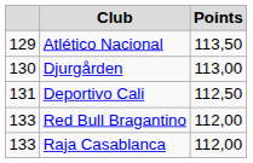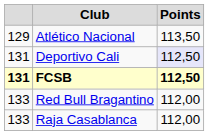 <table class="wikitable" style="text-align: center;">
 <tr>
 <th style="background:#DCDCDC"></th>
 <th style="background:#DCDCDC">Club</th>
 <th style="background:#DCDCDC">Points</th>
 </tr>
 <tr>
 <td align=left>129</td>
 <td align=left> <a href='#'>Atlético Nacional</a></td>
 <td align=center>113,50</td>
 </tr>
 <tr>
-<td align=left>130</td>
-<td align=left> <a href='#'>Djurgården</a></td>
-<td align=center>113,00</td>
-</tr>
-<tr>
 <td align=left>131</td>
 <td align=left> <a href='#'>Deportivo Cali</a></td>
-<td align=center>112,50</td>
+<td align=center style="background: lavender;">112,50</td>
+</tr>
+<tr style="background:#ffc;">
+<td align=left><strong>131</strong></td>
+<td align=left> <strong>FCSB</strong></td>
+<td align=center><strong>112,50</strong></td>
 </tr>
 <tr>
 <td align=left>133</td>
 <td align=left> <a href='#'>Red Bull Bragantino</a></td>
 <td align=center>112,00</td>
 </tr>
 <tr>
 <td align=left>133</td>
 <td align=left> <a href='#'>Raja Casablanca</a></td>
 <td align=center>112,00</td>
 </tr>
 </table>
